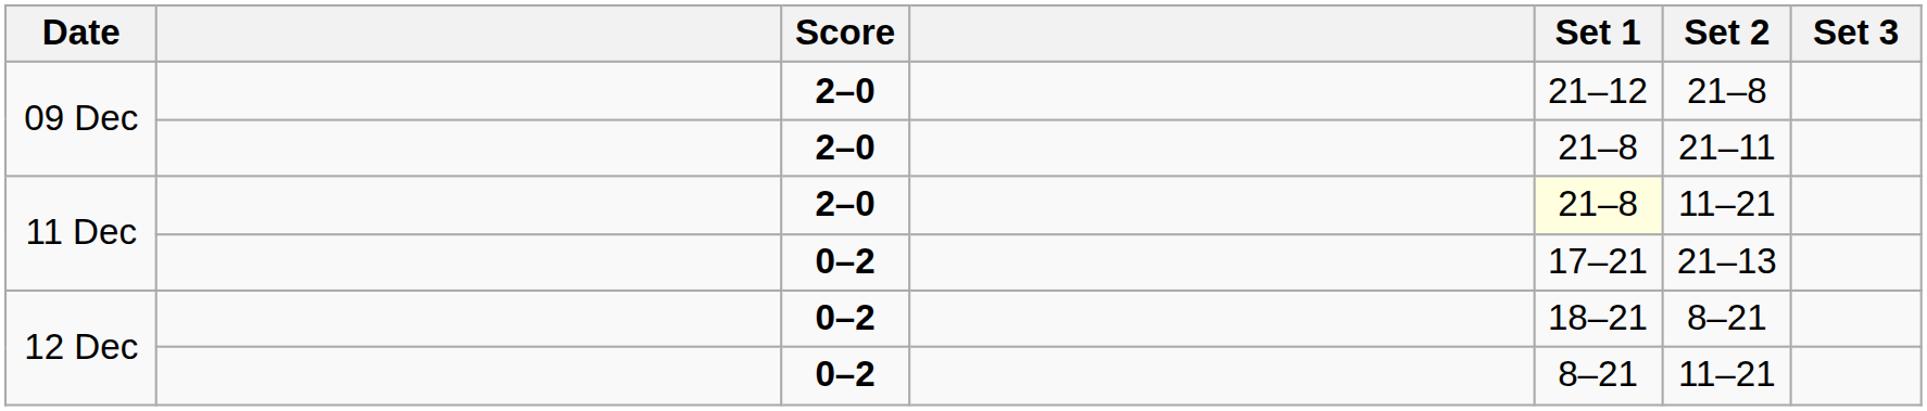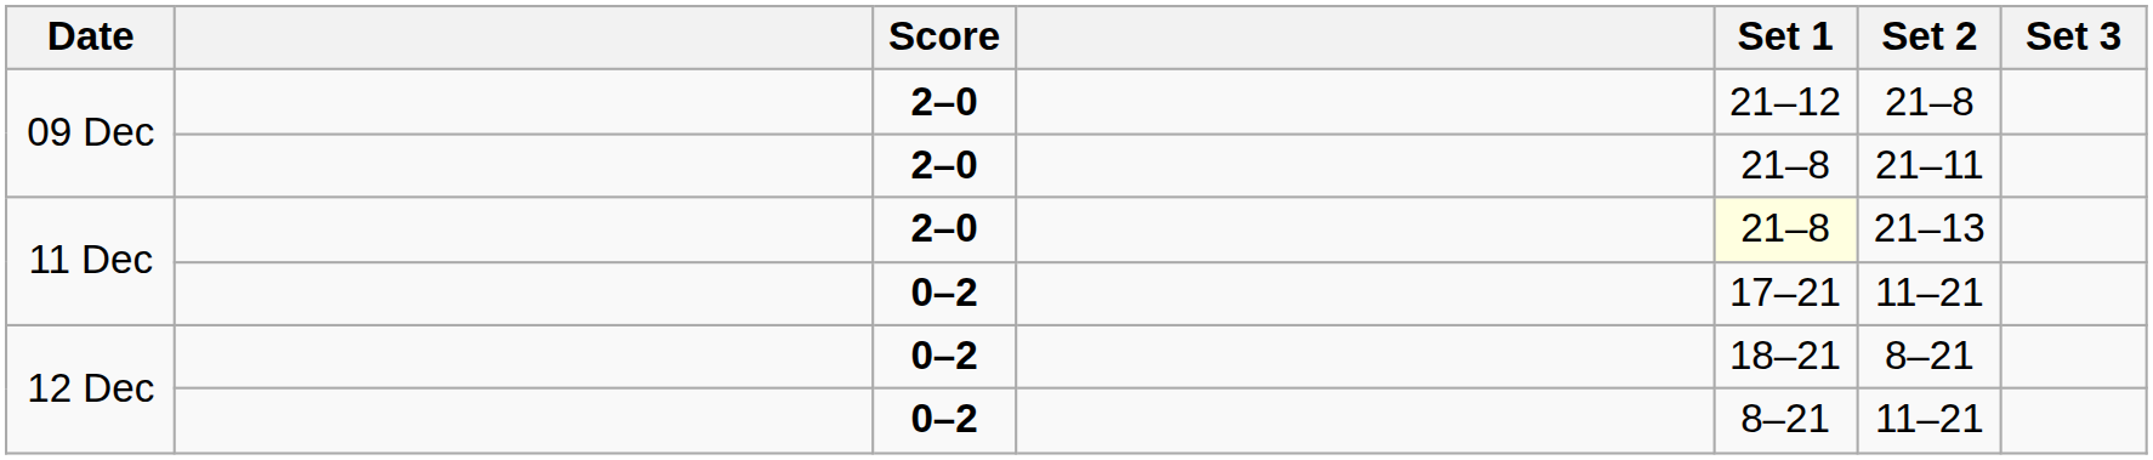 <table class="wikitable" style="text-align: center;">
 <tr>
 <th width="60">Date</th>
 <th align="right" width="270"></th>
 <th width="50">Score</th>
 <th align="left" width="270"></th>
 <th width="50">Set 1</th>
 <th width="50">Set 2</th>
 <th width="50">Set 3</th>
 </tr>
 <tr>
 <td rowspan=2>09 Dec</td>
 <td align=left><strong></strong></td>
 <td align=center><strong>2–0</strong></td>
 <td align=left></td>
 <td>21–12</td>
 <td>21–8</td>
 <td></td>
 </tr>
 <tr>
 <td align=left><strong></strong></td>
 <td align=center><strong>2–0</strong></td>
 <td align=left></td>
 <td>21–8</td>
 <td>21–11</td>
 <td></td>
 </tr>
 <tr>
 <td rowspan=2>11 Dec</td>
 <td align=left><strong></strong></td>
 <td align=center><strong>2–0</strong></td>
 <td align=left></td>
 <td style="background: lightyellow;">21–8</td>
-<td>11–21</td>
+<td>21–13</td>
 <td></td>
 </tr>
 <tr>
 <td align=left></td>
 <td align=center><strong>0–2</strong></td>
 <td align=left><strong></strong></td>
 <td>17–21</td>
-<td>21–13</td>
+<td>11–21</td>
 <td></td>
 </tr>
 <tr>
 <td rowspan=2>12 Dec</td>
 <td align=left></td>
 <td align=center><strong>0–2</strong></td>
 <td align=left><strong></strong></td>
 <td>18–21</td>
 <td>8–21</td>
 <td></td>
 </tr>
 <tr>
 <td align=left></td>
 <td align=center><strong>0–2</strong></td>
 <td align=left><strong></strong></td>
 <td>8–21</td>
 <td>11–21</td>
 <td></td>
 </tr>
 </table>
